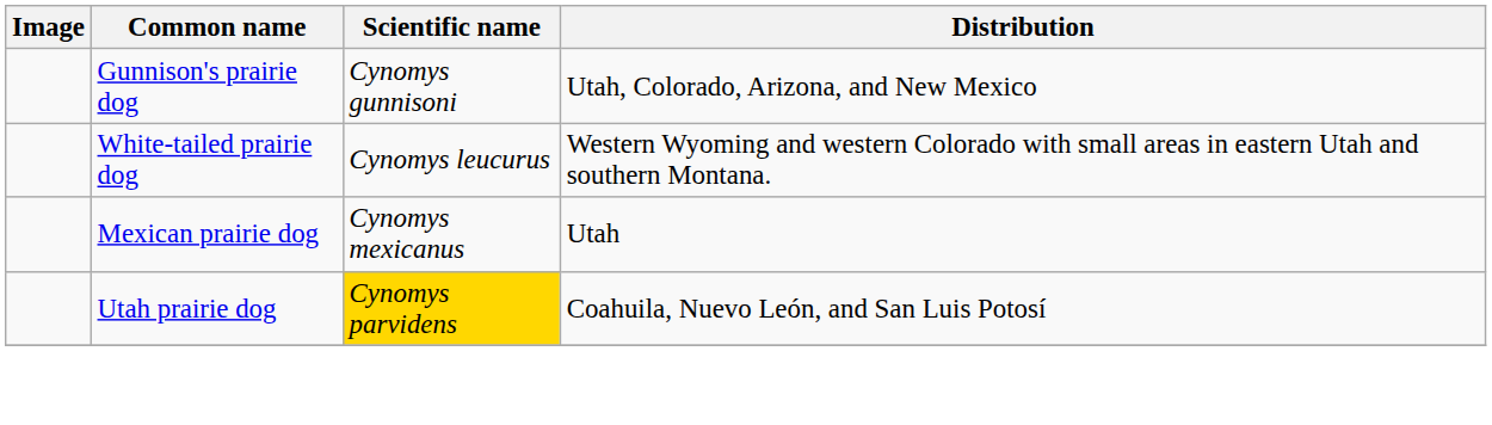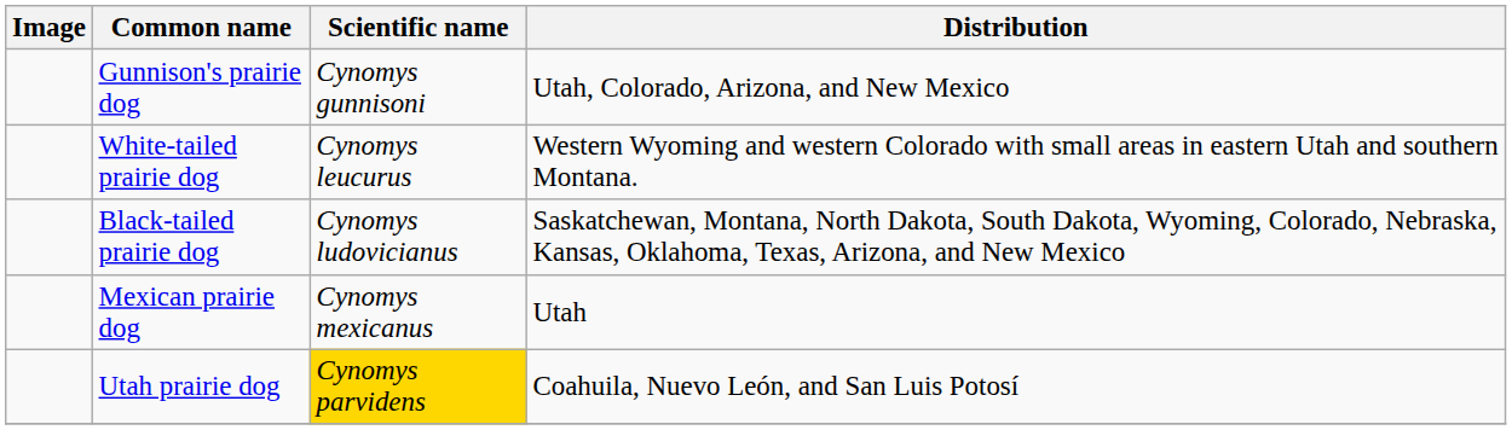 <table class="wikitable">
 <tr>
 <th>Image</th>
 <th>Common name</th>
 <th>Scientific name</th>
 <th>Distribution</th>
 </tr>
 <tr>
 <td></td>
 <td><a href='#'>Gunnison's prairie dog</a></td>
 <td><em>Cynomys gunnisoni</em></td>
 <td>Utah, Colorado, Arizona, and New Mexico</td>
 </tr>
 <tr>
 <td></td>
 <td><a href='#'>White-tailed prairie dog</a></td>
 <td><em>Cynomys leucurus</em></td>
 <td>Western Wyoming and western Colorado with small areas in eastern Utah and southern Montana.</td>
 </tr>
 <tr>
 <td></td>
+<td><a href='#'>Black-tailed prairie dog</a></td>
+<td><em>Cynomys ludovicianus</em></td>
+<td>Saskatchewan, Montana, North Dakota, South Dakota, Wyoming, Colorado, Nebraska, Kansas, Oklahoma, Texas, Arizona, and New Mexico</td>
+</tr>
+<tr>
+<td></td>
 <td><a href='#'>Mexican prairie dog</a></td>
 <td><em>Cynomys mexicanus</em></td>
 <td>Utah</td>
 </tr>
 <tr>
 <td></td>
 <td><a href='#'>Utah prairie dog</a></td>
 <td style="background: gold;"><em>Cynomys parvidens</em></td>
 <td>Coahuila, Nuevo León, and San Luis Potosí</td>
 </tr>
 <tr>
 </tr>
 </table>
